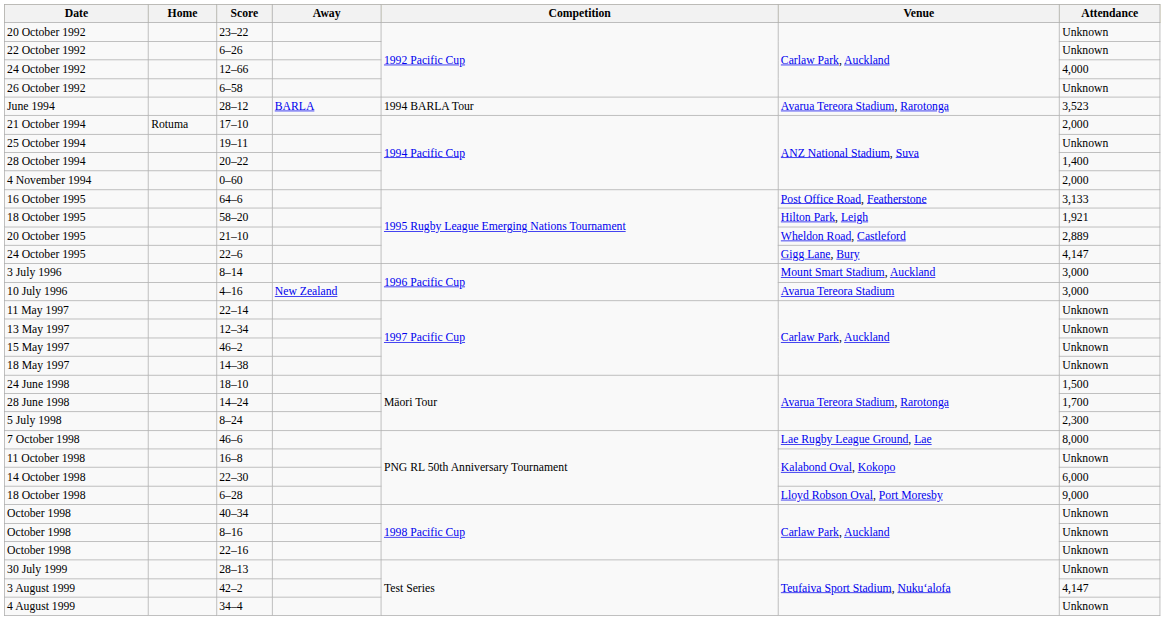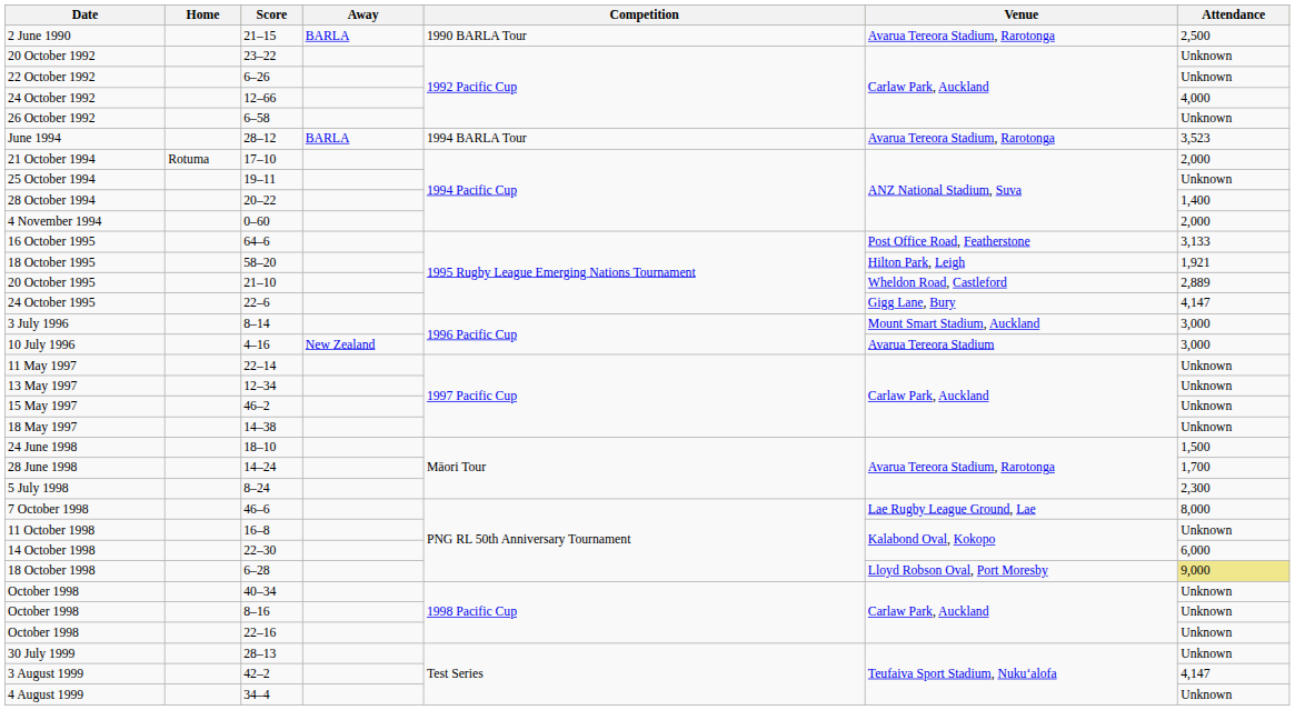 <table class="wikitable" width=100%>
 <tr bgcolor=#bdb76b>
 <th>Date</th>
 <th>Home</th>
 <th>Score</th>
 <th>Away</th>
 <th>Competition</th>
 <th>Venue</th>
 <th>Attendance</th>
+</tr>
+<tr>
+<td>2 June 1990</td>
+<td></td>
+<td>21–15</td>
+<td><a href='#'>BARLA</a></td>
+<td>1990 BARLA Tour</td>
+<td> <a href='#'>Avarua Tereora Stadium</a>, <a href='#'>Rarotonga</a></td>
+<td>2,500</td>
 </tr>
 <tr>
 <td>20 October 1992</td>
 <td></td>
 <td>23–22</td>
 <td></td>
 <td rowspan=4><a href='#'>1992 Pacific Cup</a></td>
 <td rowspan=4> <a href='#'>Carlaw Park</a>, <a href='#'>Auckland</a></td>
 <td>Unknown</td>
 </tr>
 <tr>
 <td>22 October 1992</td>
 <td></td>
 <td>6–26</td>
 <td></td>
 <td>Unknown</td>
 </tr>
 <tr>
 <td>24 October 1992</td>
 <td></td>
 <td>12–66</td>
 <td></td>
 <td>4,000</td>
 </tr>
 <tr>
 <td>26 October 1992</td>
 <td></td>
 <td>6–58</td>
 <td></td>
 <td>Unknown</td>
 </tr>
 <tr>
 <td>June 1994</td>
 <td></td>
 <td>28–12</td>
 <td><a href='#'>BARLA</a></td>
 <td>1994 BARLA Tour</td>
 <td> <a href='#'>Avarua Tereora Stadium</a>, <a href='#'>Rarotonga</a></td>
 <td>3,523</td>
 </tr>
 <tr>
 <td>21 October 1994</td>
 <td> Rotuma</td>
 <td>17–10</td>
 <td></td>
 <td rowspan=4><a href='#'>1994 Pacific Cup</a></td>
 <td rowspan=4> <a href='#'>ANZ National Stadium</a>, <a href='#'>Suva</a></td>
 <td>2,000</td>
 </tr>
 <tr>
 <td>25 October 1994</td>
 <td></td>
 <td>19–11</td>
 <td></td>
 <td>Unknown</td>
 </tr>
 <tr>
 <td>28 October 1994</td>
 <td></td>
 <td>20–22</td>
 <td></td>
 <td>1,400</td>
 </tr>
 <tr>
 <td>4 November 1994</td>
 <td></td>
 <td>0–60</td>
 <td></td>
 <td>2,000</td>
 </tr>
 <tr>
 <td>16 October 1995</td>
 <td></td>
 <td>64–6</td>
 <td></td>
 <td rowspan=4><a href='#'>1995 Rugby League Emerging Nations Tournament</a></td>
 <td> <a href='#'>Post Office Road</a>, <a href='#'>Featherstone</a></td>
 <td>3,133</td>
 </tr>
 <tr>
 <td>18 October 1995</td>
 <td></td>
 <td>58–20</td>
 <td></td>
 <td> <a href='#'>Hilton Park</a>, <a href='#'>Leigh</a></td>
 <td>1,921</td>
 </tr>
 <tr>
 <td>20 October 1995</td>
 <td></td>
 <td>21–10</td>
 <td></td>
 <td> <a href='#'>Wheldon Road</a>, <a href='#'>Castleford</a></td>
 <td>2,889</td>
 </tr>
 <tr>
 <td>24 October 1995</td>
 <td></td>
 <td>22–6</td>
 <td></td>
 <td> <a href='#'>Gigg Lane</a>, <a href='#'>Bury</a></td>
 <td>4,147</td>
 </tr>
 <tr>
 <td>3 July 1996</td>
 <td></td>
 <td>8–14</td>
 <td></td>
 <td rowspan=2><a href='#'>1996 Pacific Cup</a></td>
 <td> <a href='#'>Mount Smart Stadium</a>, <a href='#'>Auckland</a></td>
 <td>3,000</td>
 </tr>
 <tr>
 <td>10 July 1996</td>
 <td></td>
 <td>4–16</td>
 <td> <a href='#'>New Zealand</a></td>
 <td> <a href='#'>Avarua Tereora Stadium</a></td>
 <td>3,000</td>
 </tr>
 <tr>
 <td>11 May 1997</td>
 <td></td>
 <td>22–14</td>
 <td></td>
 <td rowspan=4><a href='#'>1997 Pacific Cup</a></td>
 <td rowspan=4> <a href='#'>Carlaw Park</a>, <a href='#'>Auckland</a></td>
 <td>Unknown</td>
 </tr>
 <tr>
 <td>13 May 1997</td>
 <td></td>
 <td>12–34</td>
 <td></td>
 <td>Unknown</td>
 </tr>
 <tr>
 <td>15 May 1997</td>
 <td></td>
 <td>46–2</td>
 <td></td>
 <td>Unknown</td>
 </tr>
 <tr>
 <td>18 May 1997</td>
 <td></td>
 <td>14–38</td>
 <td></td>
 <td>Unknown</td>
 </tr>
 <tr>
 <td>24 June 1998</td>
 <td></td>
 <td>18–10</td>
 <td></td>
 <td rowspan=3>Māori Tour</td>
 <td rowspan=3> <a href='#'>Avarua Tereora Stadium</a>, <a href='#'>Rarotonga</a></td>
 <td>1,500</td>
 </tr>
 <tr>
 <td>28 June 1998</td>
 <td></td>
 <td>14–24</td>
 <td></td>
 <td>1,700</td>
 </tr>
 <tr>
 <td>5 July 1998</td>
 <td></td>
 <td>8–24</td>
 <td></td>
 <td>2,300</td>
 </tr>
 <tr>
 <td>7 October 1998</td>
 <td></td>
 <td>46–6</td>
 <td></td>
 <td rowspan=4>PNG RL 50th Anniversary Tournament</td>
 <td> <a href='#'>Lae Rugby League Ground</a>, <a href='#'>Lae</a></td>
 <td>8,000</td>
 </tr>
 <tr>
 <td>11 October 1998</td>
 <td></td>
 <td>16–8</td>
 <td></td>
 <td rowspan=2> <a href='#'>Kalabond Oval</a>, <a href='#'>Kokopo</a></td>
 <td>Unknown</td>
 </tr>
 <tr>
 <td>14 October 1998</td>
 <td></td>
 <td>22–30</td>
 <td></td>
 <td>6,000</td>
 </tr>
 <tr>
 <td>18 October 1998</td>
 <td></td>
 <td>6–28</td>
 <td></td>
 <td> <a href='#'>Lloyd Robson Oval</a>, <a href='#'>Port Moresby</a></td>
-<td>9,000</td>
+<td style="background: khaki;">9,000</td>
 </tr>
 <tr>
 <td>October 1998</td>
 <td></td>
 <td>40–34</td>
 <td></td>
 <td rowspan=3><a href='#'>1998 Pacific Cup</a></td>
 <td rowspan=3> <a href='#'>Carlaw Park</a>, <a href='#'>Auckland</a></td>
 <td>Unknown</td>
 </tr>
 <tr>
 <td>October 1998</td>
 <td></td>
 <td>8–16</td>
 <td></td>
 <td>Unknown</td>
 </tr>
 <tr>
 <td>October 1998</td>
 <td></td>
 <td>22–16</td>
 <td></td>
 <td>Unknown</td>
 </tr>
 <tr>
 <td>30 July 1999</td>
 <td></td>
 <td>28–13</td>
 <td></td>
 <td rowspan=3>Test Series</td>
 <td rowspan=3> <a href='#'>Teufaiva Sport Stadium</a>, <a href='#'>Nukuʻalofa</a></td>
 <td>Unknown</td>
 </tr>
 <tr>
 <td>3 August 1999</td>
 <td></td>
 <td>42–2</td>
 <td></td>
 <td>4,147</td>
 </tr>
 <tr>
 <td>4 August 1999</td>
 <td></td>
 <td>34–4</td>
 <td></td>
 <td>Unknown</td>
 </tr>
 </table>
